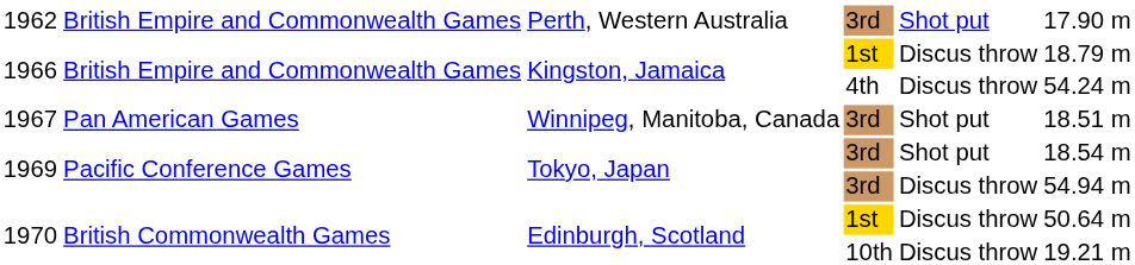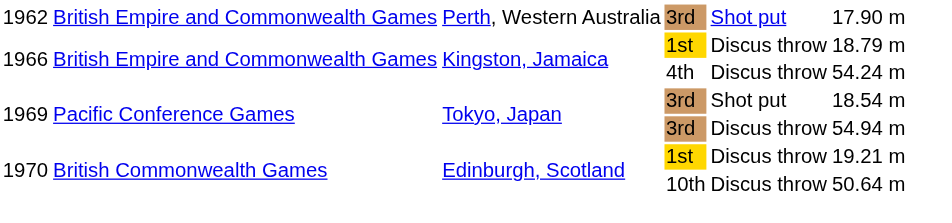 <table>
 <tr>
 <td>1962</td>
 <td><a href='#'>British Empire and Commonwealth Games</a></td>
 <td><a href='#'>Perth</a>, Western Australia</td>
 <td bgcolor=cc9966>3rd</td>
 <td><a href='#'>Shot put</a></td>
 <td>17.90 m</td>
 </tr>
 <tr>
 <td rowspan=2>1966</td>
 <td rowspan=2><a href='#'>British Empire and Commonwealth Games</a></td>
 <td rowspan=2><a href='#'>Kingston, Jamaica</a></td>
 <td bgcolor=gold>1st</td>
 <td>Discus throw</td>
 <td>18.79 m </td>
 </tr>
 <tr>
 <td>4th</td>
 <td>Discus throw</td>
 <td>54.24 m</td>
 </tr>
 <tr>
-<td>1967</td>
-<td><a href='#'>Pan American Games</a></td>
-<td><a href='#'>Winnipeg</a>, Manitoba, Canada</td>
-<td bgcolor=cc9966>3rd</td>
-<td>Shot put</td>
-<td>18.51 m</td>
-</tr>
-<tr>
 <td rowspan=2>1969</td>
 <td rowspan=2><a href='#'>Pacific Conference Games</a></td>
 <td rowspan=2><a href='#'>Tokyo, Japan</a></td>
 <td bgcolor=cc9966>3rd</td>
 <td>Shot put</td>
 <td>18.54 m</td>
 </tr>
 <tr>
 <td bgcolor=cc9966>3rd</td>
 <td>Discus throw</td>
 <td>54.94 m</td>
 </tr>
 <tr>
 <td rowspan=2>1970</td>
 <td rowspan=2><a href='#'>British Commonwealth Games</a></td>
 <td rowspan=2><a href='#'>Edinburgh, Scotland</a></td>
 <td bgcolor=gold>1st</td>
 <td>Discus throw</td>
-<td>50.64 m</td>
+<td>19.21 m </td>
 </tr>
 <tr>
 <td>10th</td>
 <td>Discus throw</td>
-<td>19.21 m </td>
+<td>50.64 m</td>
 </tr>
 </table>
